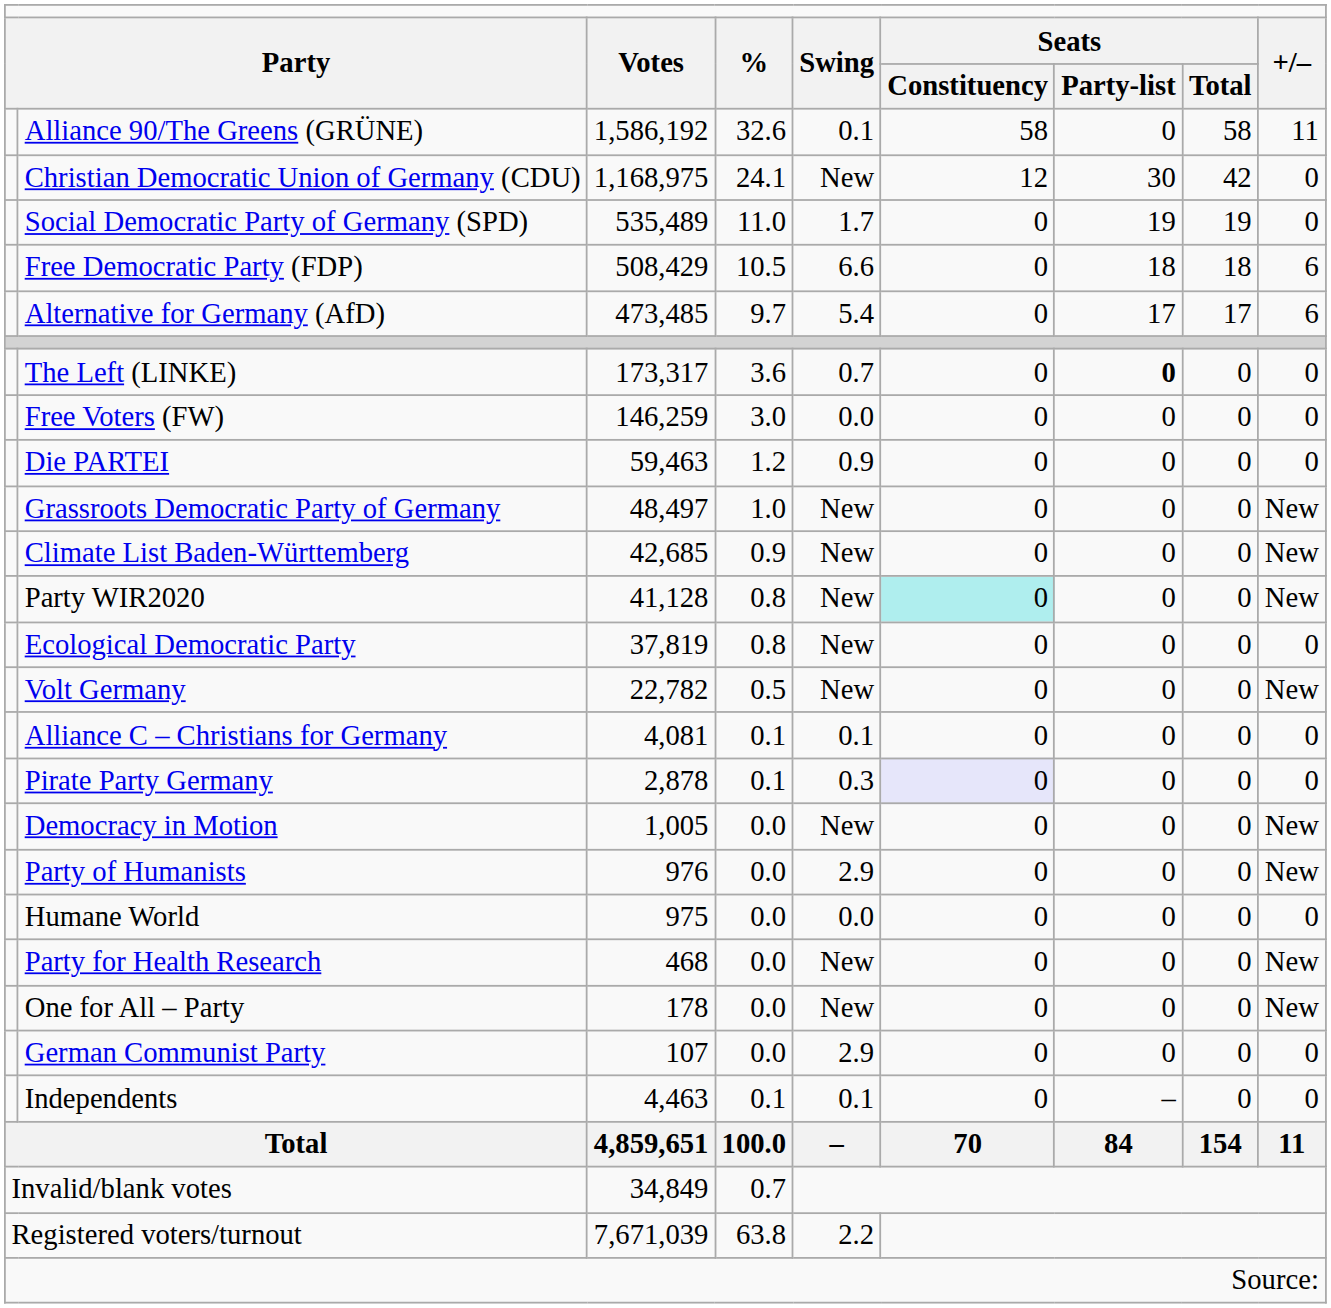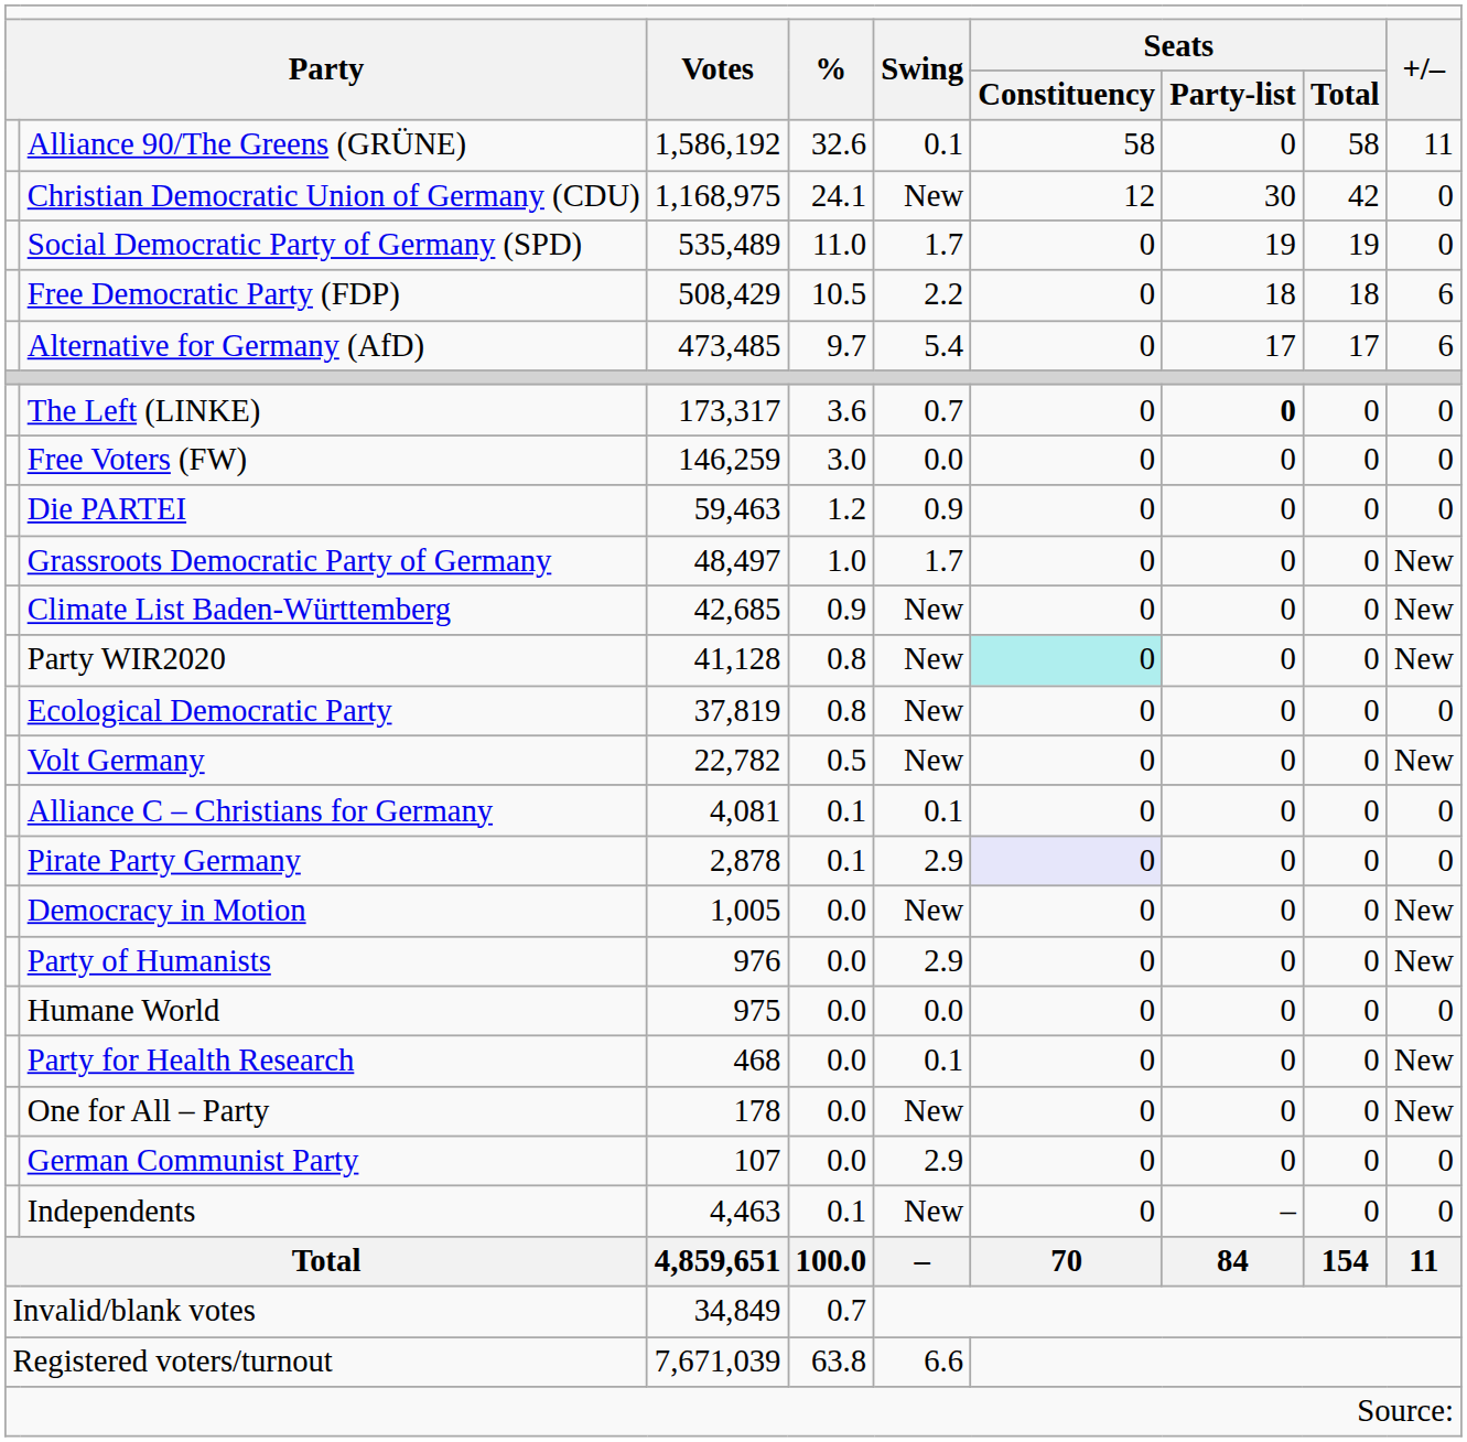 <table class=wikitable style="text-align:right">
 <tr>
 <td align=center colspan=9></td>
 </tr>
 <tr>
 <th rowspan=2 colspan=2>Party</th>
 <th rowspan=2>Votes</th>
 <th rowspan=2>%</th>
 <th rowspan=2>Swing</th>
 <th colspan=3>Seats</th>
 <th rowspan=2>+/–</th>
 </tr>
 <tr>
 <th>Constituency</th>
 <th>Party-list</th>
 <th>Total</th>
 </tr>
 <tr>
 <td bgcolor=></td>
 <td align=left><a href='#'>Alliance 90/The Greens</a> (GRÜNE)</td>
 <td>1,586,192</td>
 <td>32.6</td>
 <td> 0.1</td>
 <td>58</td>
 <td>0</td>
 <td>58</td>
 <td> 11</td>
 </tr>
 <tr>
 <td bgcolor=></td>
 <td align=left><a href='#'>Christian Democratic Union of Germany</a> (CDU)</td>
 <td>1,168,975</td>
 <td>24.1</td>
 <td>New</td>
 <td>12</td>
 <td>30</td>
 <td>42</td>
 <td> 0</td>
 </tr>
 <tr>
 <td bgcolor=></td>
 <td align=left><a href='#'>Social Democratic Party of Germany</a> (SPD)</td>
 <td>535,489</td>
 <td>11.0</td>
 <td> 1.7</td>
 <td>0</td>
 <td>19</td>
 <td>19</td>
 <td> 0</td>
 </tr>
 <tr>
 <td bgcolor=></td>
 <td align=left><a href='#'>Free Democratic Party</a> (FDP)</td>
 <td>508,429</td>
 <td>10.5</td>
-<td> 6.6</td>
+<td> 2.2</td>
 <td>0</td>
 <td>18</td>
 <td>18</td>
 <td> 6</td>
 </tr>
 <tr>
 <td bgcolor=></td>
 <td align=left><a href='#'>Alternative for Germany</a> (AfD)</td>
 <td>473,485</td>
 <td>9.7</td>
 <td> 5.4</td>
 <td>0</td>
 <td>17</td>
 <td>17</td>
 <td> 6</td>
 </tr>
 <tr>
 <td bgcolor=lightgrey colspan=9></td>
 </tr>
 <tr>
 <td bgcolor=></td>
 <td align=left><a href='#'>The Left</a> (LINKE)</td>
 <td>173,317</td>
 <td>3.6</td>
 <td> 0.7</td>
 <td>0</td>
 <td><strong>0</strong></td>
 <td>0</td>
 <td> 0</td>
 </tr>
 <tr>
 <td bgcolor=></td>
 <td align=left><a href='#'>Free Voters</a> (FW)</td>
 <td>146,259</td>
 <td>3.0</td>
 <td> 0.0</td>
 <td>0</td>
 <td>0</td>
 <td>0</td>
 <td> 0</td>
 </tr>
 <tr>
 <td bgcolor=></td>
 <td align=left><a href='#'>Die PARTEI</a></td>
 <td>59,463</td>
 <td>1.2</td>
 <td> 0.9</td>
 <td>0</td>
 <td>0</td>
 <td>0</td>
 <td> 0</td>
 </tr>
 <tr>
 <td bgcolor=></td>
 <td align=left><a href='#'>Grassroots Democratic Party of Germany</a></td>
 <td>48,497</td>
 <td>1.0</td>
-<td>New</td>
+<td> 1.7</td>
 <td>0</td>
 <td>0</td>
 <td>0</td>
 <td>New</td>
 </tr>
 <tr>
 <td bgcolor=></td>
 <td align=left><a href='#'>Climate List Baden-Württemberg</a></td>
 <td>42,685</td>
 <td>0.9</td>
 <td>New</td>
 <td>0</td>
 <td>0</td>
 <td>0</td>
 <td>New</td>
 </tr>
 <tr>
 <td></td>
 <td align=left>Party WIR2020</td>
 <td>41,128</td>
 <td>0.8</td>
 <td>New</td>
 <td style="background: paleturquoise;">0</td>
 <td>0</td>
 <td>0</td>
 <td>New</td>
 </tr>
 <tr>
 <td bgcolor=></td>
 <td align=left><a href='#'>Ecological Democratic Party</a></td>
 <td>37,819</td>
 <td>0.8</td>
 <td>New</td>
 <td>0</td>
 <td>0</td>
 <td>0</td>
 <td> 0</td>
 </tr>
 <tr>
 <td bgcolor=></td>
 <td align=left><a href='#'>Volt Germany</a></td>
 <td>22,782</td>
 <td>0.5</td>
 <td>New</td>
 <td>0</td>
 <td>0</td>
 <td>0</td>
 <td>New</td>
 </tr>
 <tr>
 <td bgcolor=></td>
 <td align=left><a href='#'>Alliance C – Christians for Germany</a></td>
 <td>4,081</td>
 <td>0.1</td>
 <td> 0.1</td>
 <td>0</td>
 <td>0</td>
 <td>0</td>
 <td> 0</td>
 </tr>
 <tr>
 <td bgcolor=></td>
 <td align=left><a href='#'>Pirate Party Germany</a></td>
 <td>2,878</td>
 <td>0.1</td>
-<td> 0.3</td>
+<td> 2.9</td>
 <td style="background: lavender;">0</td>
 <td>0</td>
 <td>0</td>
 <td> 0</td>
 </tr>
 <tr>
 <td bgcolor=></td>
 <td align=left><a href='#'>Democracy in Motion</a></td>
 <td>1,005</td>
 <td>0.0</td>
 <td>New</td>
 <td>0</td>
 <td>0</td>
 <td>0</td>
 <td>New</td>
 </tr>
 <tr>
 <td bgcolor=></td>
 <td align=left><a href='#'>Party of Humanists</a></td>
 <td>976</td>
 <td>0.0</td>
 <td> 2.9</td>
 <td>0</td>
 <td>0</td>
 <td>0</td>
 <td>New</td>
 </tr>
 <tr>
 <td bgcolor=></td>
 <td align=left>Humane World</td>
 <td>975</td>
 <td>0.0</td>
 <td> 0.0</td>
 <td>0</td>
 <td>0</td>
 <td>0</td>
 <td> 0</td>
 </tr>
 <tr>
 <td bgcolor=></td>
 <td align=left><a href='#'>Party for Health Research</a></td>
 <td>468</td>
 <td>0.0</td>
-<td>New</td>
+<td> 0.1</td>
 <td>0</td>
 <td>0</td>
 <td>0</td>
 <td>New</td>
 </tr>
 <tr>
 <td></td>
 <td align=left>One for All – Party</td>
 <td>178</td>
 <td>0.0</td>
 <td>New</td>
 <td>0</td>
 <td>0</td>
 <td>0</td>
 <td>New</td>
 </tr>
 <tr>
 <td bgcolor=></td>
 <td align=left><a href='#'>German Communist Party</a></td>
 <td>107</td>
 <td>0.0</td>
 <td> 2.9</td>
 <td>0</td>
 <td>0</td>
 <td>0</td>
 <td> 0</td>
 </tr>
 <tr>
 <td bgcolor=></td>
 <td align=left>Independents</td>
 <td>4,463</td>
 <td>0.1</td>
-<td> 0.1</td>
+<td>New</td>
 <td>0</td>
 <td>–</td>
 <td>0</td>
 <td> 0</td>
 </tr>
 <tr>
 <th colspan=2>Total</th>
 <th>4,859,651</th>
 <th>100.0</th>
 <th>–</th>
 <th>70</th>
 <th>84</th>
 <th>154</th>
 <th> 11</th>
 </tr>
 <tr>
 <td align=left colspan=2>Invalid/blank votes</td>
 <td>34,849</td>
 <td>0.7</td>
 <td colspan=5></td>
 </tr>
 <tr>
 <td align=left colspan=2>Registered voters/turnout</td>
 <td>7,671,039</td>
 <td>63.8</td>
-<td> 2.2</td>
+<td> 6.6</td>
 <td colspan=4></td>
 </tr>
 <tr>
 <td colspan=9>Source: </td>
 </tr>
 </table>
